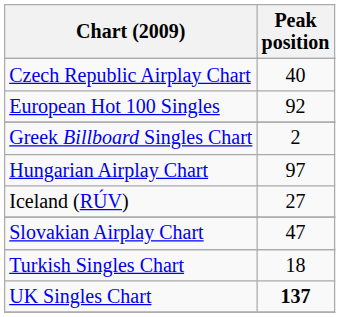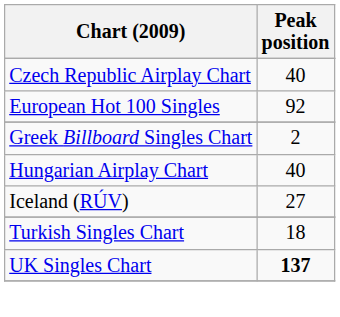 <table class="wikitable sortable">
 <tr>
 <th align="left">Chart (2009)</th>
 <th align="center">Peak<br>position</th>
 </tr>
 <tr>
 </tr>
 <tr>
 <td align="left"><a href='#'>Czech Republic Airplay Chart</a></td>
 <td align="center">40</td>
 </tr>
 <tr>
 <td align="left"><a href='#'>European Hot 100 Singles</a></td>
 <td align="center">92</td>
 </tr>
 <tr>
 </tr>
 <tr>
 <td align="left"><a href='#'>Greek <em>Billboard</em> Singles Chart</a></td>
 <td align="center">2</td>
 </tr>
 <tr>
 <td><a href='#'>Hungarian Airplay Chart</a></td>
-<td align="center">97</td>
+<td align="center">40</td>
 </tr>
 <tr>
 <td>Iceland (<a href='#'>RÚV</a>)</td>
 <td align="center">27</td>
 </tr>
 <tr>
-</tr>
-<tr>
-<td align="left"><a href='#'>Slovakian Airplay Chart</a></td>
-<td align="center">47</td>
 </tr>
 <tr>
 </tr>
 <tr>
 </tr>
 <tr>
 <td align="left"><a href='#'>Turkish Singles Chart</a></td>
 <td align="center">18</td>
 </tr>
 <tr>
 <td align="left"><a href='#'>UK Singles Chart</a></td>
 <td align="center"><strong>137</strong></td>
 </tr>
 <tr>
 </tr>
 </table>
